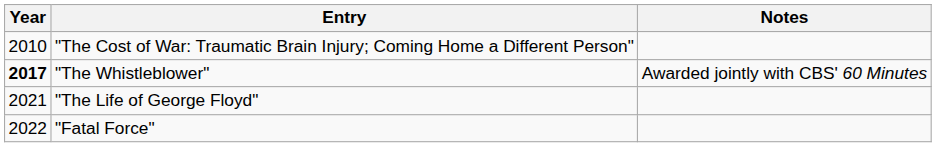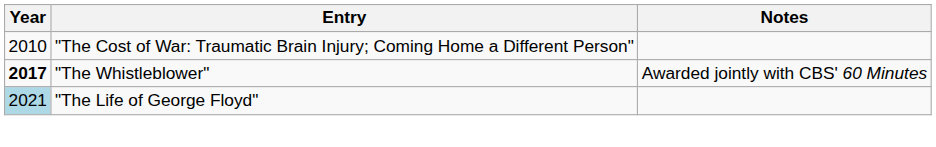 <table class="wikitable">
 <tr>
 <th>Year</th>
 <th>Entry</th>
 <th>Notes</th>
 </tr>
 <tr>
 <td>2010</td>
 <td>"The Cost of War: Traumatic Brain Injury; Coming Home a Different Person"</td>
 <td></td>
 </tr>
 <tr>
 <td><strong>2017</strong></td>
 <td>"The Whistleblower"</td>
 <td>Awarded jointly with CBS' <em>60 Minutes</em></td>
 </tr>
 <tr>
-<td>2021</td>
+<td style="background: lightblue;">2021</td>
 <td>"The Life of George Floyd"</td>
 <td></td>
 </tr>
-<tr>
-<td>2022</td>
-<td>"Fatal Force"</td>
-<td></td>
-</tr>
 </table>
